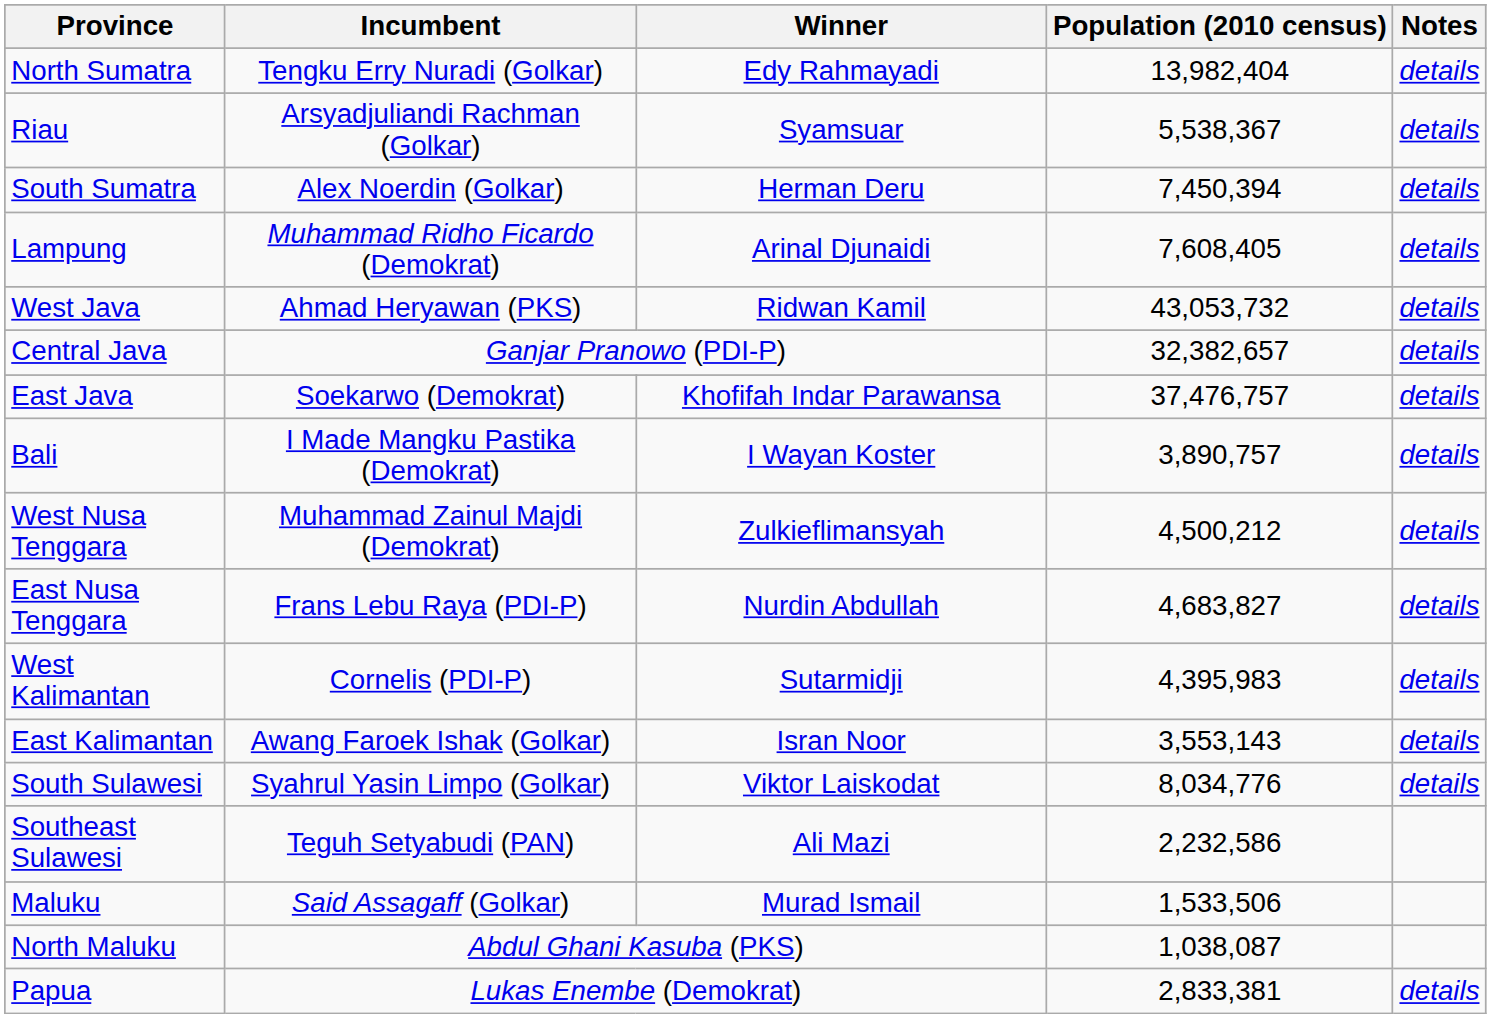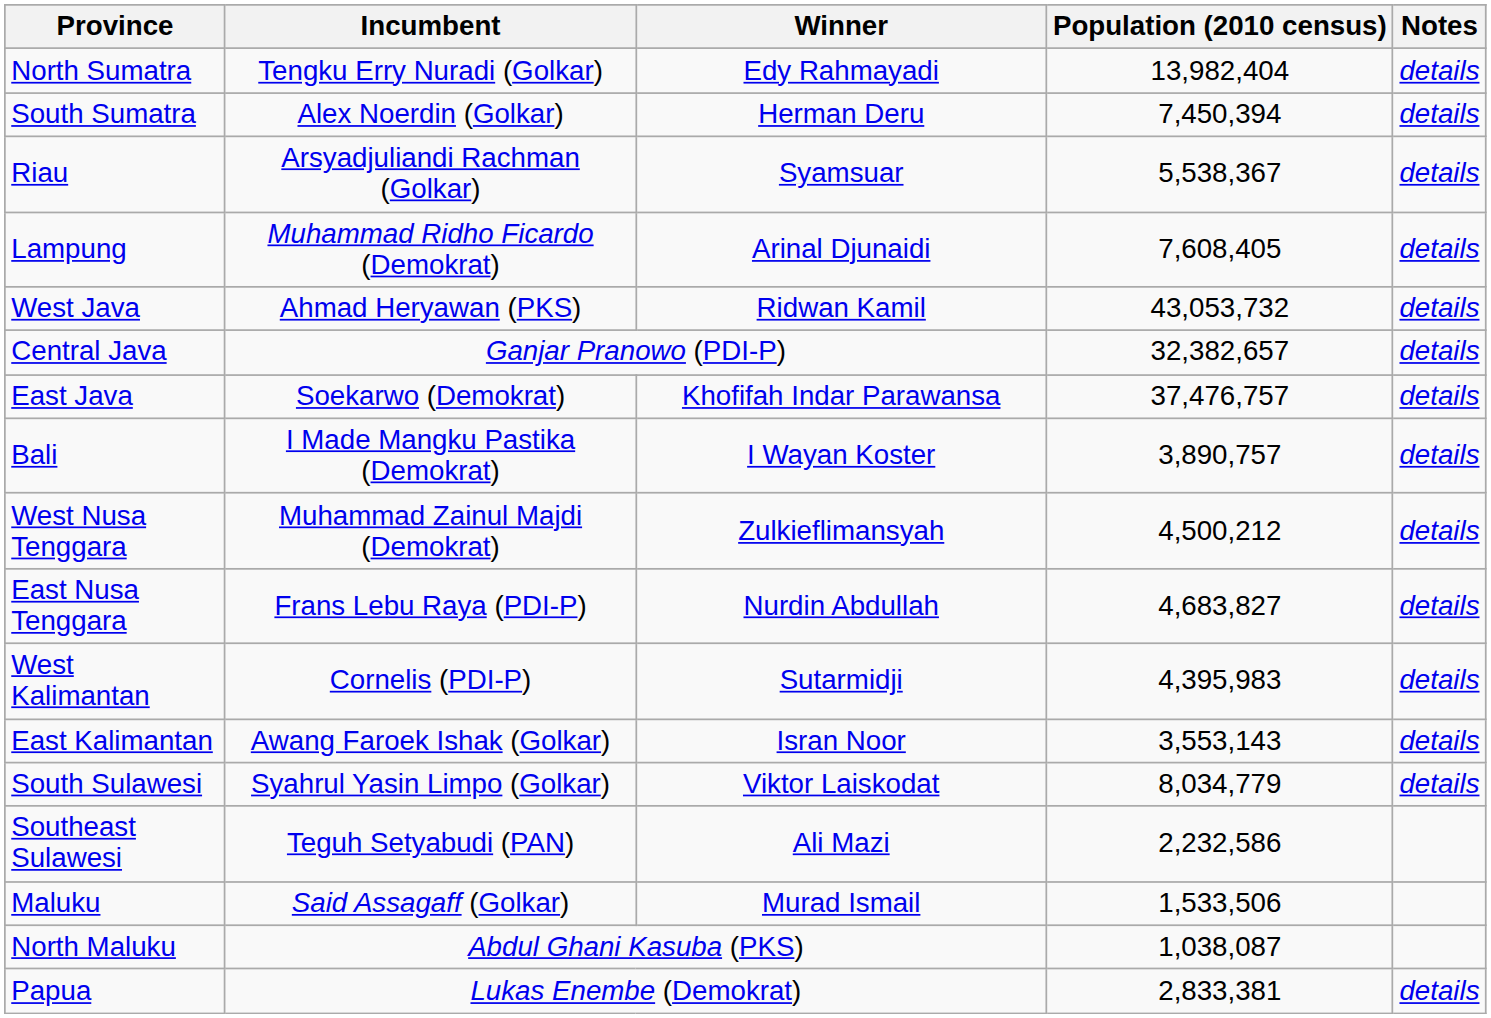 <table class="wikitable sortable" style="text-align:center">
 <tr style="text-align:center">
 <th style="width:120px;">Province</th>
 <th style="width:230px;">Incumbent</th>
 <th style="width:230px;">Winner</th>
 <th>Population (2010 census)</th>
 <th>Notes</th>
 </tr>
 <tr>
 <td style="text-align:left"><a href='#'>North Sumatra</a></td>
 <td><a href='#'>Tengku Erry Nuradi</a> (<a href='#'>Golkar</a>)</td>
 <td><a href='#'>Edy Rahmayadi</a></td>
 <td>13,982,404</td>
 <td><em><a href='#'>details</a></em></td>
 </tr>
 <tr>
+<td style="text-align:left"><a href='#'>South Sumatra</a></td>
+<td><a href='#'>Alex Noerdin</a> (<a href='#'>Golkar</a>)</td>
+<td><a href='#'>Herman Deru</a></td>
+<td>7,450,394</td>
+<td><em><a href='#'>details</a></em></td>
+</tr>
+<tr>
 <td style="text-align:left"><a href='#'>Riau</a></td>
 <td><a href='#'>Arsyadjuliandi Rachman</a> (<a href='#'>Golkar</a>)</td>
 <td><a href='#'>Syamsuar</a></td>
 <td>5,538,367</td>
-<td><em><a href='#'>details</a></em></td>
-</tr>
-<tr>
-<td style="text-align:left"><a href='#'>South Sumatra</a></td>
-<td><a href='#'>Alex Noerdin</a> (<a href='#'>Golkar</a>)</td>
-<td><a href='#'>Herman Deru</a></td>
-<td>7,450,394</td>
 <td><em><a href='#'>details</a></em></td>
 </tr>
 <tr>
 <td style="text-align:left"><a href='#'>Lampung</a></td>
 <td><em><a href='#'>Muhammad Ridho Ficardo</a></em> (<a href='#'>Demokrat</a>)</td>
 <td><a href='#'>Arinal Djunaidi</a></td>
 <td>7,608,405</td>
 <td><em><a href='#'>details</a></em></td>
 </tr>
 <tr>
 <td style="text-align:left"><a href='#'>West Java</a></td>
 <td><a href='#'>Ahmad Heryawan</a> (<a href='#'>PKS</a>)</td>
 <td><a href='#'>Ridwan Kamil</a></td>
 <td>43,053,732</td>
 <td><em><a href='#'>details</a></em></td>
 </tr>
 <tr>
 <td style="text-align:left"><a href='#'>Central Java</a></td>
 <td colspan=2><em><a href='#'>Ganjar Pranowo</a></em> (<a href='#'>PDI-P</a>)</td>
 <td>32,382,657</td>
 <td><em><a href='#'>details</a></em></td>
 </tr>
 <tr>
 <td style="text-align:left"><a href='#'>East Java</a></td>
 <td><a href='#'>Soekarwo</a> (<a href='#'>Demokrat</a>)</td>
 <td><a href='#'>Khofifah Indar Parawansa</a></td>
 <td>37,476,757</td>
 <td><em><a href='#'>details</a></em></td>
 </tr>
 <tr>
 <td style="text-align:left"><a href='#'>Bali</a></td>
 <td><a href='#'>I Made Mangku Pastika</a> (<a href='#'>Demokrat</a>)</td>
 <td><a href='#'>I Wayan Koster</a></td>
 <td>3,890,757</td>
 <td><em><a href='#'>details</a></em></td>
 </tr>
 <tr>
 <td style="text-align:left"><a href='#'>West Nusa Tenggara</a></td>
 <td><a href='#'>Muhammad Zainul Majdi</a> (<a href='#'>Demokrat</a>)</td>
 <td><a href='#'>Zulkieflimansyah</a></td>
 <td>4,500,212</td>
 <td><em><a href='#'>details</a></em></td>
 </tr>
 <tr>
 <td style="text-align:left"><a href='#'>East Nusa Tenggara</a></td>
 <td><a href='#'>Frans Lebu Raya</a> (<a href='#'>PDI-P</a>)</td>
 <td><a href='#'>Nurdin Abdullah</a></td>
 <td>4,683,827</td>
 <td><em><a href='#'>details</a></em></td>
 </tr>
 <tr>
 <td style="text-align:left"><a href='#'>West Kalimantan</a></td>
 <td><a href='#'>Cornelis</a> (<a href='#'>PDI-P</a>)</td>
 <td><a href='#'>Sutarmidji</a></td>
 <td>4,395,983</td>
 <td><em><a href='#'>details</a></em></td>
 </tr>
 <tr>
 <td style="text-align:left"><a href='#'>East Kalimantan</a></td>
 <td><a href='#'>Awang Faroek Ishak</a> (<a href='#'>Golkar</a>)</td>
 <td><a href='#'>Isran Noor</a></td>
 <td>3,553,143</td>
 <td><em><a href='#'>details</a></em></td>
 </tr>
 <tr>
 <td style="text-align:left"><a href='#'>South Sulawesi</a></td>
 <td><a href='#'>Syahrul Yasin Limpo</a> (<a href='#'>Golkar</a>)</td>
 <td><a href='#'>Viktor Laiskodat</a></td>
-<td>8,034,776</td>
+<td>8,034,779</td>
 <td><em><a href='#'>details</a></em></td>
 </tr>
 <tr>
 <td style="text-align:left"><a href='#'>Southeast Sulawesi</a></td>
 <td><a href='#'>Teguh Setyabudi</a> (<a href='#'>PAN</a>)</td>
 <td><a href='#'>Ali Mazi</a></td>
 <td>2,232,586</td>
 <td></td>
 </tr>
 <tr>
 <td style="text-align:left"><a href='#'>Maluku</a></td>
 <td><em><a href='#'>Said Assagaff</a></em> (<a href='#'>Golkar</a>)</td>
 <td><a href='#'>Murad Ismail</a></td>
 <td>1,533,506</td>
 <td></td>
 </tr>
 <tr>
 <td style="text-align:left"><a href='#'>North Maluku</a></td>
 <td colspan=2><em><a href='#'>Abdul Ghani Kasuba</a></em> (<a href='#'>PKS</a>)</td>
 <td>1,038,087</td>
 <td></td>
 </tr>
 <tr>
 <td style="text-align:left"><a href='#'>Papua</a></td>
 <td colspan=2><em><a href='#'>Lukas Enembe</a></em> (<a href='#'>Demokrat</a>)</td>
 <td>2,833,381</td>
 <td><em><a href='#'>details</a></em></td>
 </tr>
 </table>
